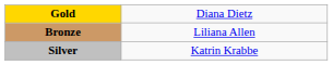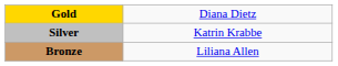 <table class="wikitable" style="text-align:center; " width="35%">
 <tr>
 <td bgcolor="gold"><strong>Gold</strong></td>
 <td><a href='#'>Diana Dietz</a><br>  <small><em></em></small></td>
 </tr>
 <tr>
+<td bgcolor="silver"><strong>Silver</strong></td>
+<td><a href='#'>Katrin Krabbe</a><br>  <small><em></em></small></td>
+</tr>
+<tr>
 <td bgcolor="CC9966"><strong>Bronze</strong></td>
 <td><a href='#'>Liliana Allen</a><br>  <small><em></em></small></td>
 </tr>
-<tr>
-<td bgcolor="silver"><strong>Silver</strong></td>
-<td><a href='#'>Katrin Krabbe</a><br>  <small><em></em></small></td>
-</tr>
 </table>
